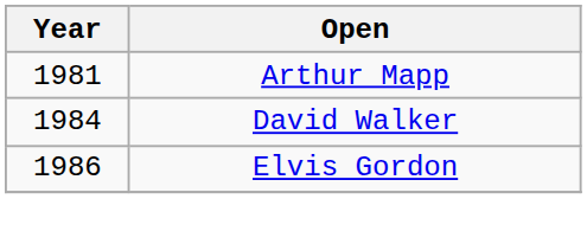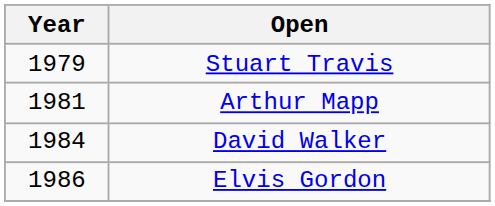 <table class="wikitable" style="text-align:center">
 <tr>
 <th width=50>Year</th>
 <th width=200>Open</th>
+</tr>
+<tr>
+<td>1979</td>
+<td><a href='#'>Stuart Travis</a></td>
 </tr>
 <tr>
 <td>1981</td>
 <td><a href='#'>Arthur Mapp</a></td>
 </tr>
 <tr>
 <td>1984</td>
 <td><a href='#'>David Walker</a></td>
 </tr>
 <tr>
 <td>1986</td>
 <td><a href='#'>Elvis Gordon</a></td>
 </tr>
 <tr>
 </tr>
 </table>
